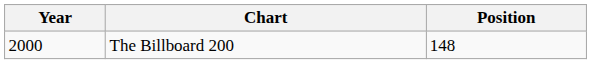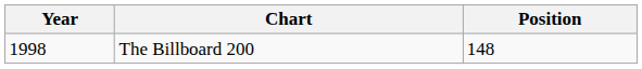 <table class="wikitable" width="550">
 <tr>
 <th align="left" valign="top">Year</th>
 <th align="left" valign="top">Chart</th>
 <th align="left" valign="top">Position</th>
 </tr>
 <tr>
-<td align="left" valign="top">2000</td>
+<td align="left" valign="top">1998</td>
 <td align="left" valign="top">The Billboard 200</td>
 <td align="left" valign="top">148</td>
 </tr>
 </table>
